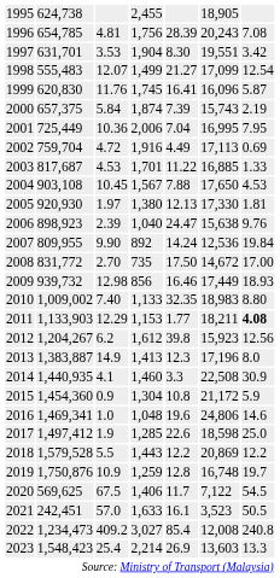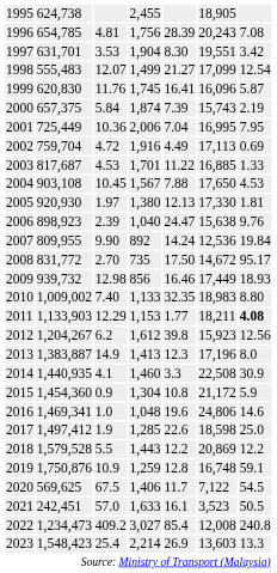 <table class="toccolours sortable" style="padding:0.5em;">
 <tr>
 <th></th>
 <th></th>
 <th></th>
 <th></th>
 <th></th>
 <th></th>
 <th></th>
 </tr>
 <tr style="background:#eee;">
 <td>1995</td>
 <td>624,738</td>
 <td></td>
 <td>2,455</td>
 <td></td>
 <td>18,905</td>
 <td></td>
 </tr>
 <tr style="background:#eee;">
 <td>1996</td>
 <td>654,785</td>
 <td> 4.81</td>
 <td>1,756</td>
 <td> 28.39</td>
 <td>20,243</td>
 <td> 7.08</td>
 </tr>
 <tr style="background:#eee;">
 <td>1997</td>
 <td>631,701</td>
 <td> 3.53</td>
 <td>1,904</td>
 <td> 8.30</td>
 <td>19,551</td>
 <td> 3.42</td>
 </tr>
 <tr style="background:#eee;">
 <td>1998</td>
 <td>555,483</td>
 <td> 12.07</td>
 <td>1,499</td>
 <td> 21.27</td>
 <td>17,099</td>
 <td> 12.54</td>
 </tr>
 <tr style="background:#eee;">
 <td>1999</td>
 <td>620,830</td>
 <td> 11.76</td>
 <td>1,745</td>
 <td> 16.41</td>
 <td>16,096</td>
 <td> 5.87</td>
 </tr>
 <tr style="background:#eee;">
 <td>2000</td>
 <td>657,375</td>
 <td> 5.84</td>
 <td>1,874</td>
 <td> 7.39</td>
 <td>15,743</td>
 <td> 2.19</td>
 </tr>
 <tr style="background:#eee;">
 <td>2001</td>
 <td>725,449</td>
 <td> 10.36</td>
 <td>2,006</td>
 <td> 7.04</td>
 <td>16,995</td>
 <td> 7.95</td>
 </tr>
 <tr style="background:#eee;">
 <td>2002</td>
 <td>759,704</td>
 <td> 4.72</td>
 <td>1,916</td>
 <td> 4.49</td>
 <td>17,113</td>
 <td> 0.69</td>
 </tr>
 <tr style="background:#eee;">
 <td>2003</td>
 <td>817,687</td>
 <td> 4.53</td>
 <td>1,701</td>
 <td> 11.22</td>
 <td>16,885</td>
 <td> 1.33</td>
 </tr>
 <tr style="background:#eee;">
 <td>2004</td>
 <td>903,108</td>
 <td> 10.45</td>
 <td>1,567</td>
 <td> 7.88</td>
 <td>17,650</td>
 <td> 4.53</td>
 </tr>
 <tr style="background:#eee;">
 <td>2005</td>
 <td>920,930</td>
 <td> 1.97</td>
 <td>1,380</td>
 <td> 12.13</td>
 <td>17,330</td>
 <td> 1.81</td>
 </tr>
 <tr style="background:#eee;">
 <td>2006</td>
 <td>898,923</td>
 <td> 2.39</td>
 <td>1,040</td>
 <td> 24.47</td>
 <td>15,638</td>
 <td> 9.76</td>
 </tr>
 <tr style="background:#eee;">
 <td>2007</td>
 <td>809,955</td>
 <td> 9.90</td>
 <td>892</td>
 <td> 14.24</td>
 <td>12,536</td>
 <td> 19.84</td>
 </tr>
 <tr style="background:#eee;">
 <td>2008</td>
 <td>831,772</td>
 <td> 2.70</td>
 <td>735</td>
 <td> 17.50</td>
 <td>14,672</td>
-<td> 17.00</td>
+<td> 95.17</td>
 </tr>
 <tr style="background:#eee;">
 <td>2009</td>
 <td>939,732</td>
 <td> 12.98</td>
 <td>856</td>
 <td> 16.46</td>
 <td>17,449</td>
 <td> 18.93</td>
 </tr>
 <tr style="background:#eee;">
 <td>2010</td>
 <td>1,009,002</td>
 <td> 7.40</td>
 <td>1,133</td>
 <td> 32.35</td>
 <td>18,983</td>
 <td> 8.80</td>
 </tr>
 <tr style="background:#eee;">
 <td>2011</td>
 <td>1,133,903</td>
 <td> 12.29</td>
 <td>1,153</td>
 <td> 1.77</td>
 <td>18,211</td>
 <td><strong> 4.08</strong></td>
 </tr>
 <tr style="background:#eee;">
 <td>2012</td>
 <td>1,204,267</td>
 <td> 6.2</td>
 <td>1,612</td>
 <td> 39.8</td>
 <td>15,923</td>
 <td> 12.56</td>
 </tr>
 <tr style="background:#eee;">
 <td>2013</td>
 <td>1,383,887</td>
 <td> 14.9</td>
 <td>1,413</td>
 <td> 12.3</td>
 <td>17,196</td>
 <td> 8.0</td>
 </tr>
 <tr style="background:#eee;">
 <td>2014</td>
 <td>1,440,935</td>
 <td> 4.1</td>
 <td>1,460</td>
 <td> 3.3</td>
 <td>22,508</td>
 <td> 30.9</td>
 </tr>
 <tr style="background:#eee;">
 <td>2015</td>
 <td>1,454,360</td>
 <td> 0.9</td>
 <td>1,304</td>
 <td> 10.8</td>
 <td>21,172</td>
 <td> 5.9</td>
 </tr>
 <tr style="background:#eee;">
 <td>2016</td>
 <td>1,469,341</td>
 <td> 1.0</td>
 <td>1,048</td>
 <td> 19.6</td>
 <td>24,806</td>
 <td> 14.6</td>
 </tr>
 <tr style="background:#eee;">
 <td>2017</td>
 <td>1,497,412</td>
 <td> 1.9</td>
 <td>1,285</td>
 <td> 22.6</td>
 <td>18,598</td>
 <td> 25.0</td>
 </tr>
 <tr style="background:#eee;">
 <td>2018</td>
 <td>1,579,528</td>
 <td> 5.5</td>
 <td>1,443</td>
 <td> 12.2</td>
 <td>20,869</td>
 <td> 12.2</td>
 </tr>
 <tr style="background:#eee;">
 <td>2019</td>
 <td>1,750,876</td>
 <td> 10.9</td>
 <td>1,259</td>
 <td> 12.8</td>
 <td>16,748</td>
-<td> 19.7</td>
+<td> 59.1</td>
 </tr>
 <tr style="background:#eee;">
 <td>2020</td>
 <td>569,625</td>
 <td> 67.5</td>
 <td>1,406</td>
 <td> 11.7</td>
 <td>7,122</td>
 <td> 54.5</td>
 </tr>
 <tr - style="background:#eee;">
 <td>2021</td>
 <td>242,451</td>
 <td> 57.0</td>
 <td>1,633</td>
 <td> 16.1</td>
 <td>3,523</td>
 <td> 50.5</td>
 </tr>
 <tr style="background:#eee;">
 <td>2022</td>
 <td>1,234,473</td>
 <td> 409.2</td>
 <td>3,027</td>
 <td> 85.4</td>
 <td>12,008</td>
 <td> 240.8</td>
 </tr>
 <tr style="background:#eee;">
 <td>2023</td>
 <td>1,548,423</td>
 <td> 25.4</td>
 <td>2,214</td>
 <td> 26.9</td>
 <td>13,603</td>
 <td> 13.3</td>
 </tr>
 <tr>
 <td colspan="7" style="text-align:right;"><sup><em>Source: <a href='#'>Ministry of Transport (Malaysia)</a></em> </sup></td>
 </tr>
 </table>
